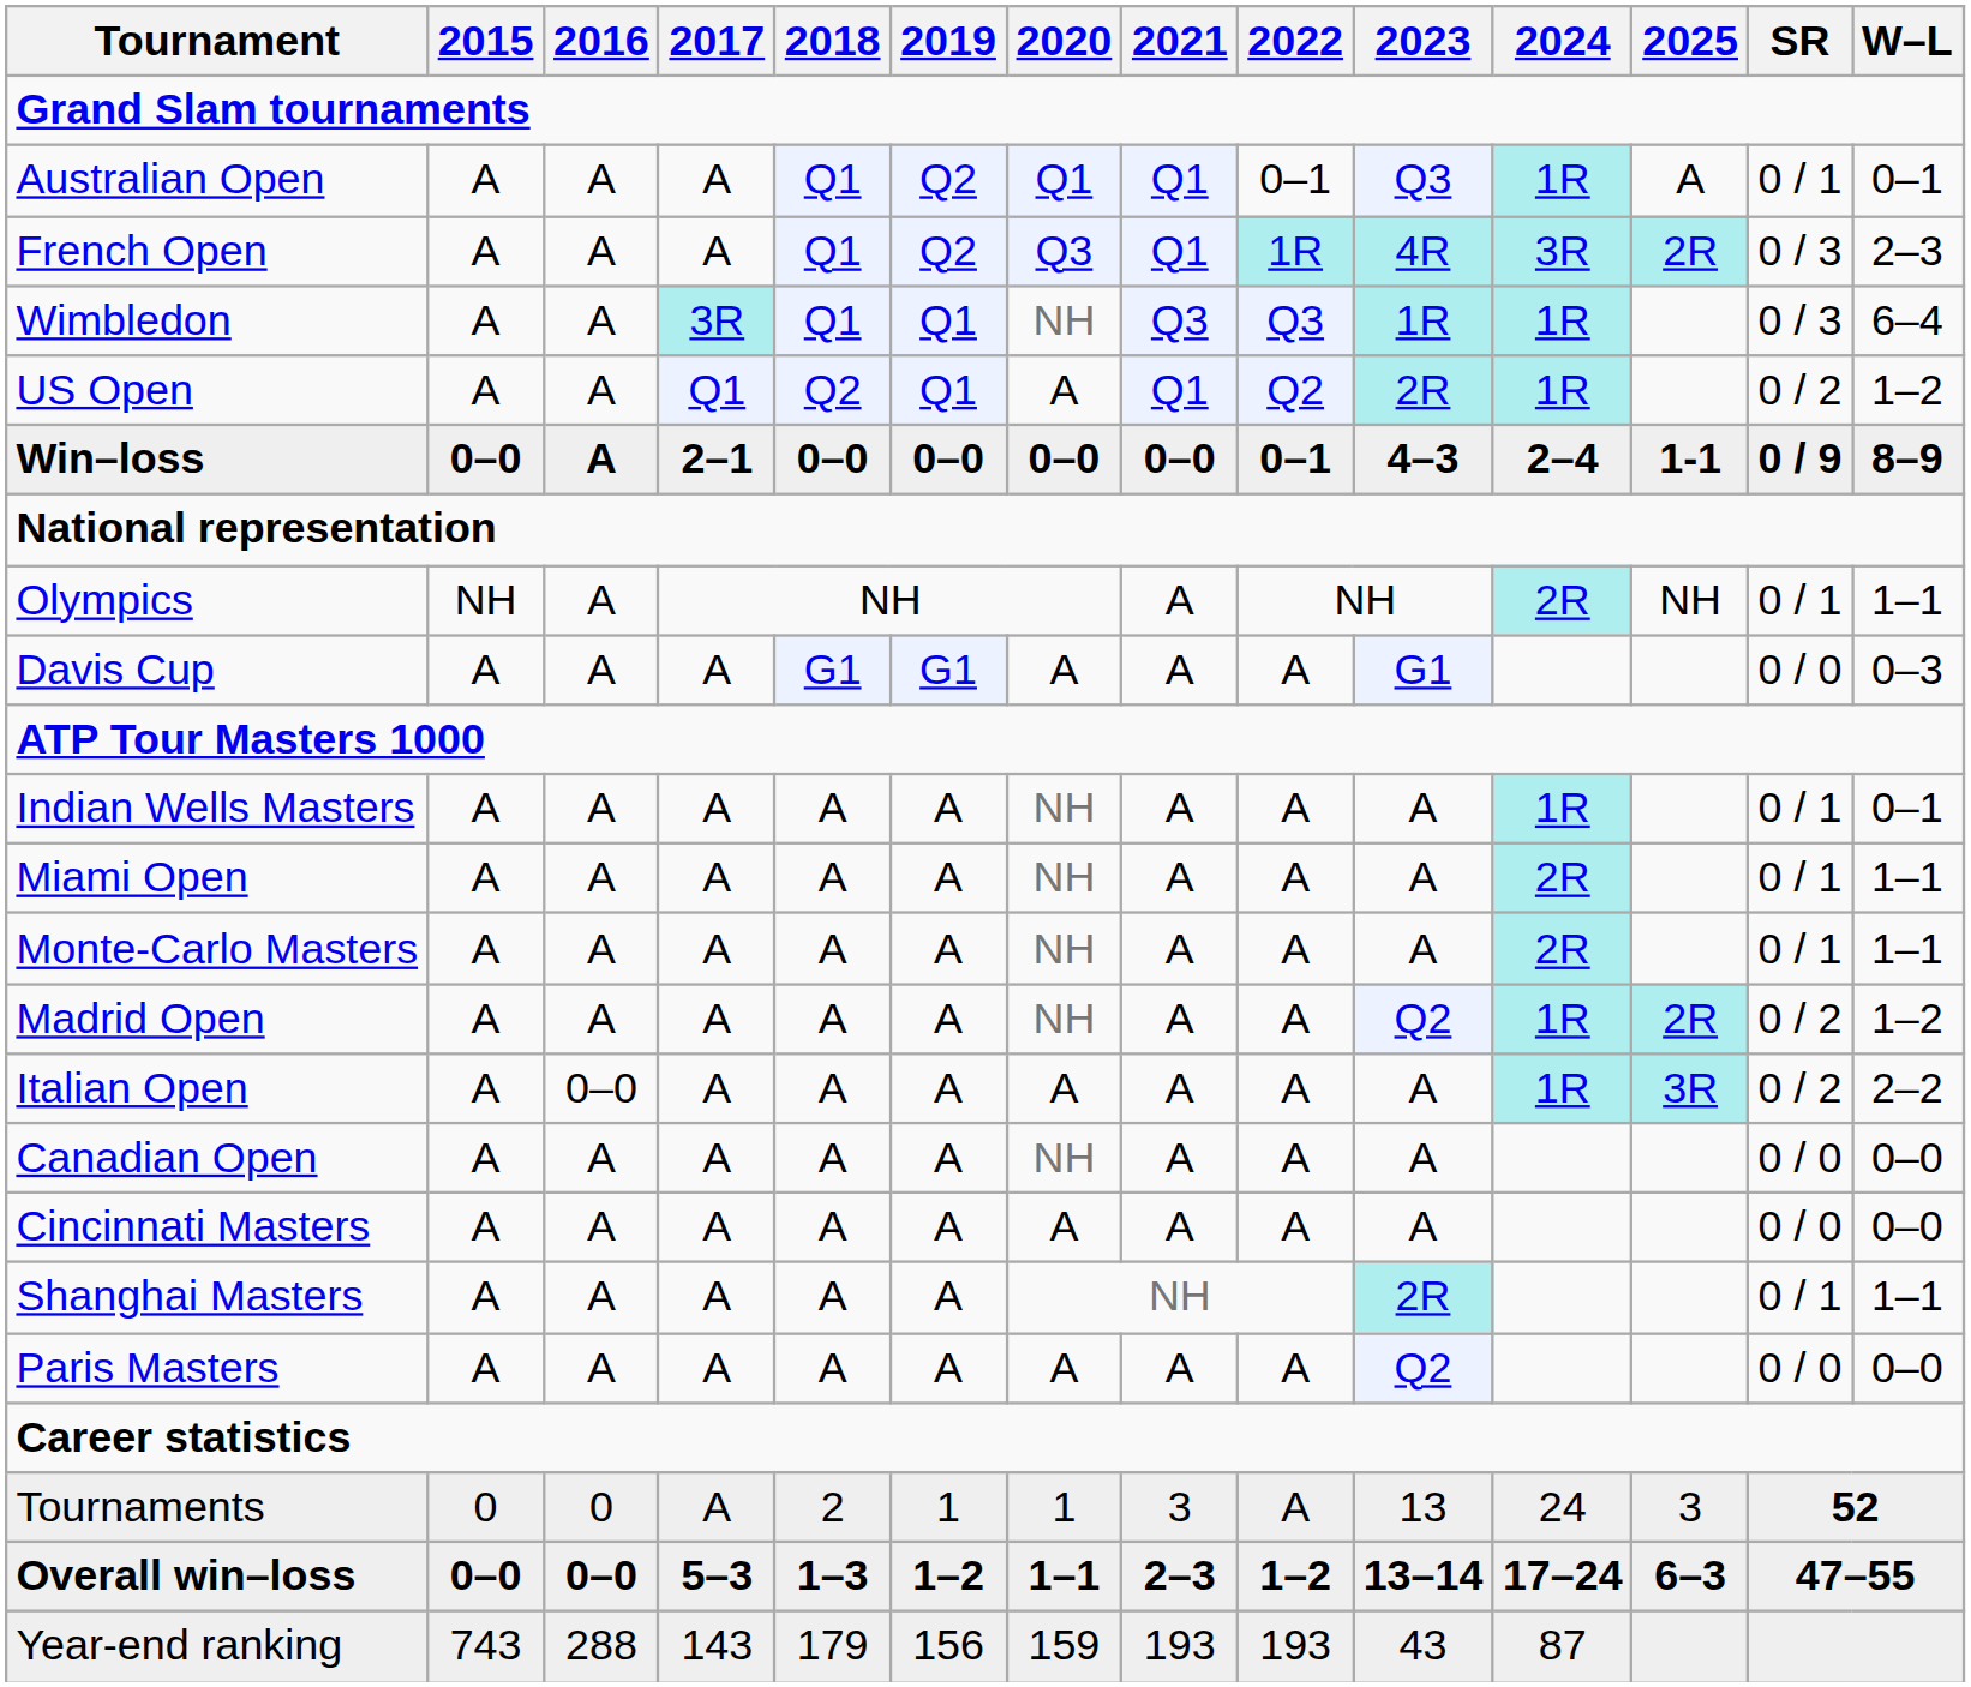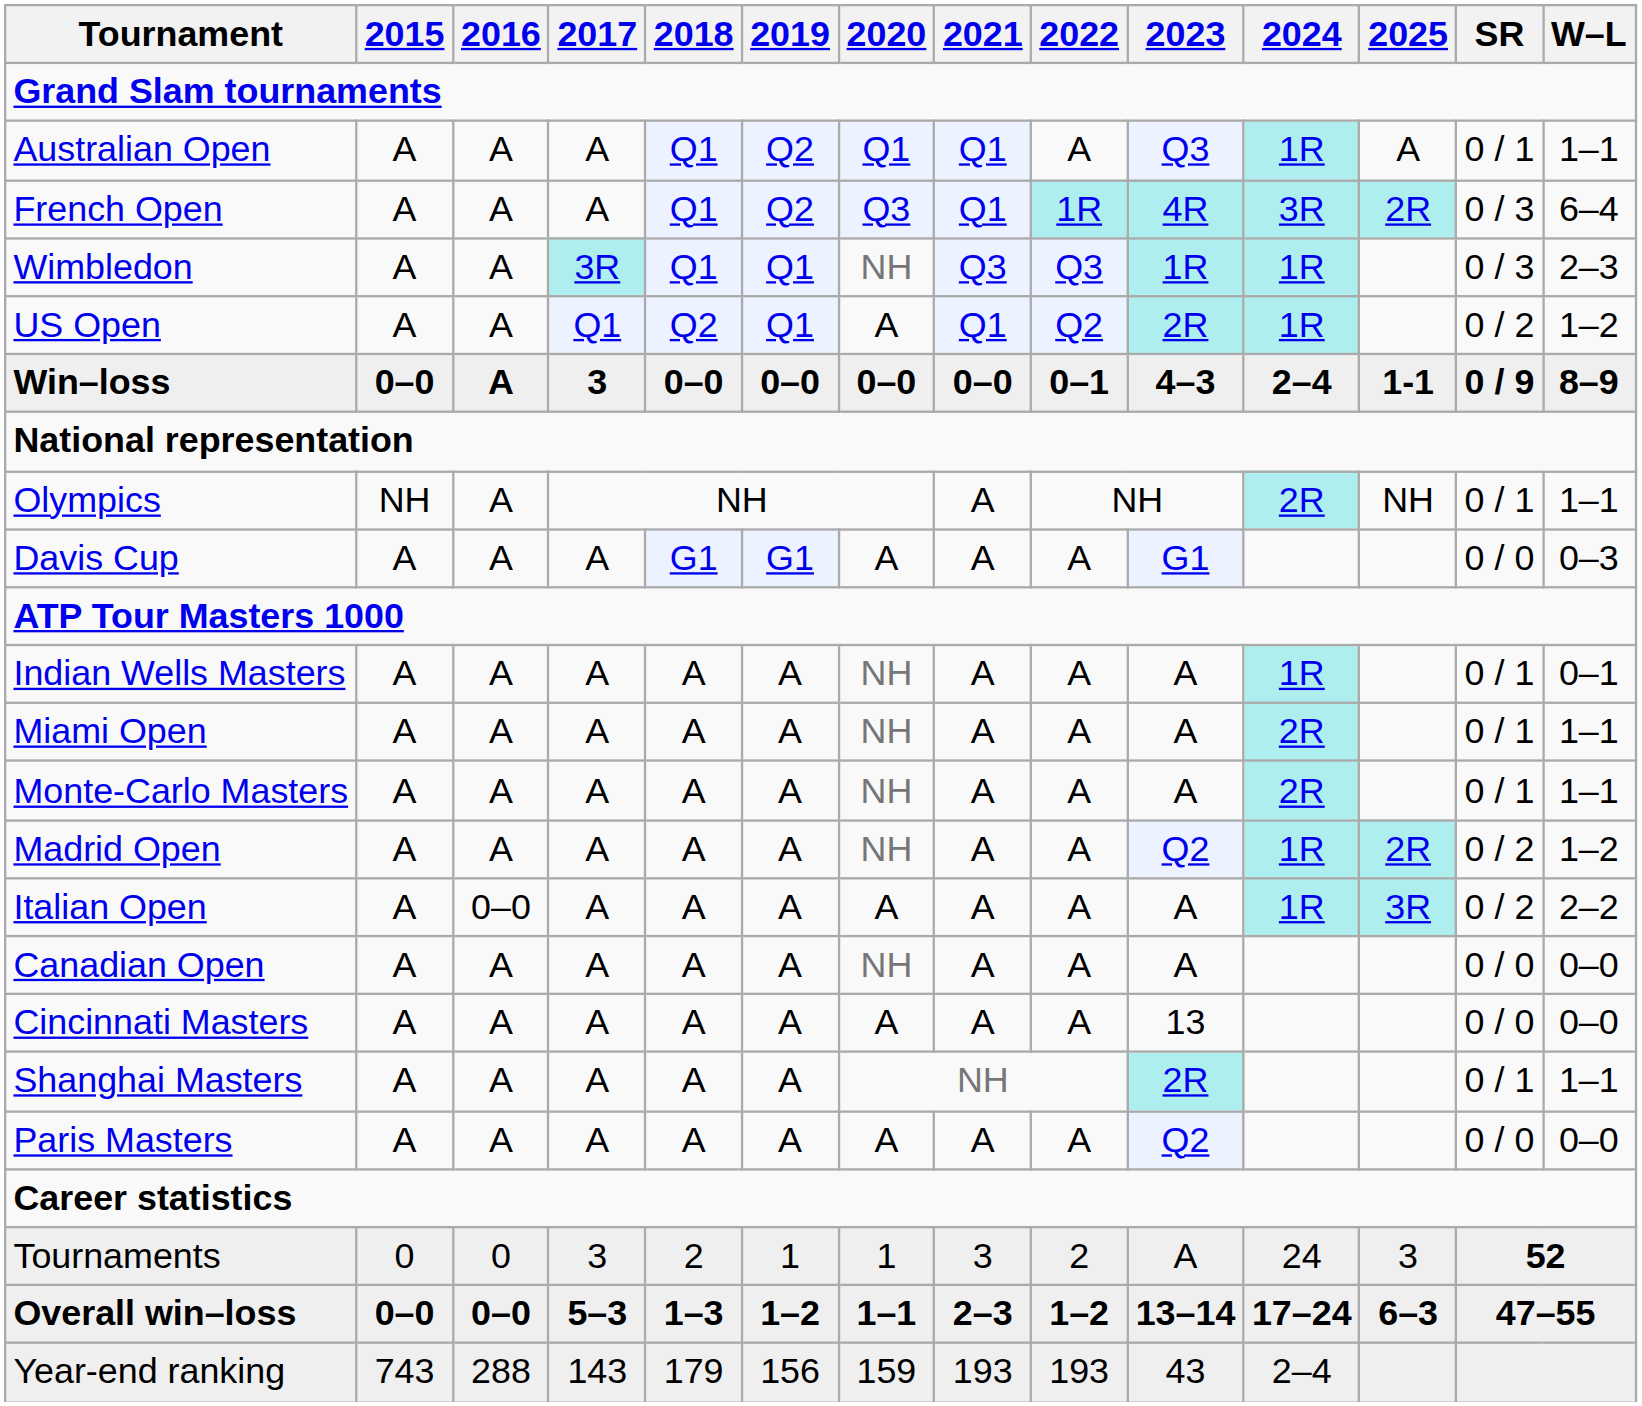 <table class=wikitable style=text-align:center;font-size:97%>
 <tr>
 <th>Tournament</th>
 <th><a href='#'>2015</a></th>
 <th><a href='#'>2016</a></th>
 <th><a href='#'>2017</a></th>
 <th><a href='#'>2018</a></th>
 <th><a href='#'>2019</a></th>
 <th><a href='#'>2020</a></th>
 <th><a href='#'>2021</a></th>
 <th><a href='#'>2022</a></th>
 <th><a href='#'>2023</a></th>
 <th><a href='#'>2024</a></th>
 <th><a href='#'>2025</a></th>
 <th>SR</th>
 <th>W–L</th>
 </tr>
 <tr>
 <td colspan="14" align="left"><strong><a href='#'>Grand Slam tournaments</a></strong></td>
 </tr>
 <tr>
 <td align=left><a href='#'>Australian Open</a></td>
 <td>A</td>
 <td>A</td>
 <td>A</td>
 <td bgcolor=ecf2ff><a href='#'>Q1</a></td>
 <td bgcolor=ecf2ff><a href='#'>Q2</a></td>
 <td bgcolor=ecf2ff><a href='#'>Q1</a></td>
 <td bgcolor=ecf2ff><a href='#'>Q1</a></td>
-<td>0–1</td>
+<td>A</td>
 <td bgcolor=ecf2ff><a href='#'>Q3</a></td>
 <td bgcolor=afeeee><a href='#'>1R</a></td>
 <td>A</td>
 <td>0 / 1</td>
-<td>0–1</td>
+<td>1–1</td>
 </tr>
 <tr>
 <td align=left><a href='#'>French Open</a></td>
 <td>A</td>
 <td>A</td>
 <td>A</td>
 <td bgcolor=ecf2ff><a href='#'>Q1</a></td>
 <td bgcolor=ecf2ff><a href='#'>Q2</a></td>
 <td bgcolor=ecf2ff><a href='#'>Q3</a></td>
 <td bgcolor=ecf2ff><a href='#'>Q1</a></td>
 <td bgcolor=afeeee><a href='#'>1R</a></td>
 <td bgcolor=afeeee><a href='#'>4R</a></td>
 <td bgcolor=afeeee><a href='#'>3R</a></td>
 <td bgcolor=afeeee><a href='#'>2R</a></td>
 <td>0 / 3</td>
-<td>2–3</td>
+<td>6–4</td>
 </tr>
 <tr>
 <td align=left><a href='#'>Wimbledon</a></td>
 <td>A</td>
 <td>A</td>
 <td bgcolor=afeeee><a href='#'>3R</a></td>
 <td bgcolor=ecf2ff><a href='#'>Q1</a></td>
 <td bgcolor=ecf2ff><a href='#'>Q1</a></td>
 <td style=color:#767676>NH</td>
 <td bgcolor=ecf2ff><a href='#'>Q3</a></td>
 <td bgcolor=ecf2ff><a href='#'>Q3</a></td>
 <td bgcolor=afeeee><a href='#'>1R</a></td>
 <td bgcolor=afeeee><a href='#'>1R</a></td>
 <td></td>
 <td>0 / 3</td>
-<td>6–4</td>
+<td>2–3</td>
 </tr>
 <tr>
 <td align=left><a href='#'>US Open</a></td>
 <td>A</td>
 <td>A</td>
 <td bgcolor=ecf2ff><a href='#'>Q1</a></td>
 <td bgcolor=ecf2ff><a href='#'>Q2</a></td>
 <td bgcolor=ecf2ff><a href='#'>Q1</a></td>
 <td>A</td>
 <td bgcolor=ecf2ff><a href='#'>Q1</a></td>
 <td bgcolor=ecf2ff><a href='#'>Q2</a></td>
 <td bgcolor=afeeee><a href='#'>2R</a></td>
 <td bgcolor=afeeee><a href='#'>1R</a></td>
 <td></td>
 <td>0 / 2</td>
 <td>1–2</td>
 </tr>
 <tr style=font-weight:bold;background:#efefef>
 <td style=text-align:left>Win–loss</td>
 <td>0–0</td>
 <td>A</td>
-<td>2–1</td>
+<td>3</td>
 <td>0–0</td>
 <td>0–0</td>
 <td>0–0</td>
 <td>0–0</td>
 <td>0–1</td>
 <td>4–3</td>
 <td>2–4</td>
 <td>1-1</td>
 <td>0 / 9</td>
 <td>8–9</td>
 </tr>
 <tr>
 <td colspan="14" align="left"><strong>National representation</strong></td>
 </tr>
 <tr>
 <td align=left><a href='#'>Olympics</a></td>
 <td>NH</td>
 <td>A</td>
 <td colspan=4>NH</td>
 <td>A</td>
 <td colspan=2>NH</td>
 <td bgcolor= afeeee><a href='#'>2R</a></td>
 <td>NH</td>
 <td>0 / 1</td>
 <td>1–1</td>
 </tr>
 <tr>
 <td align=left><a href='#'>Davis Cup</a></td>
 <td>A</td>
 <td>A</td>
 <td>A</td>
 <td bgcolor=ecf2ff><a href='#'>G1</a></td>
 <td bgcolor=ecf2ff><a href='#'>G1</a></td>
 <td>A</td>
 <td>A</td>
 <td>A</td>
 <td bgcolor=ecf2ff><a href='#'>G1</a></td>
 <td></td>
 <td></td>
 <td>0 / 0</td>
 <td>0–3</td>
 </tr>
 <tr>
 <td colspan="14" align="left"><strong><a href='#'>ATP Tour Masters 1000</a></strong></td>
 </tr>
 <tr>
 <td align=left><a href='#'>Indian Wells Masters</a></td>
 <td>A</td>
 <td>A</td>
 <td>A</td>
 <td>A</td>
 <td>A</td>
 <td style=color:#767676>NH</td>
 <td>A</td>
 <td>A</td>
 <td>A</td>
 <td bgcolor=afeeee><a href='#'>1R</a></td>
 <td></td>
 <td>0 / 1</td>
 <td>0–1</td>
 </tr>
 <tr>
 <td align=left><a href='#'>Miami Open</a></td>
 <td>A</td>
 <td>A</td>
 <td>A</td>
 <td>A</td>
 <td>A</td>
 <td style=color:#767676>NH</td>
 <td>A</td>
 <td>A</td>
 <td>A</td>
 <td bgcolor=afeeee><a href='#'>2R</a></td>
 <td></td>
 <td>0 / 1</td>
 <td>1–1</td>
 </tr>
 <tr>
 <td align=left><a href='#'>Monte-Carlo Masters</a></td>
 <td>A</td>
 <td>A</td>
 <td>A</td>
 <td>A</td>
 <td>A</td>
 <td style=color:#767676>NH</td>
 <td>A</td>
 <td>A</td>
 <td>A</td>
 <td bgcolor=afeeee><a href='#'>2R</a></td>
 <td></td>
 <td>0 / 1</td>
 <td>1–1</td>
 </tr>
 <tr>
 <td align=left><a href='#'>Madrid Open</a></td>
 <td>A</td>
 <td>A</td>
 <td>A</td>
 <td>A</td>
 <td>A</td>
 <td style=color:#767676>NH</td>
 <td>A</td>
 <td>A</td>
 <td bgcolor=ecf2ff><a href='#'>Q2</a></td>
 <td bgcolor=afeeee><a href='#'>1R</a></td>
 <td bgcolor=afeeee><a href='#'>2R</a></td>
 <td>0 / 2</td>
 <td>1–2</td>
 </tr>
 <tr>
 <td align=left><a href='#'>Italian Open</a></td>
 <td>A</td>
 <td>0–0</td>
 <td>A</td>
 <td>A</td>
 <td>A</td>
 <td>A</td>
 <td>A</td>
 <td>A</td>
 <td>A</td>
 <td bgcolor=afeeee><a href='#'>1R</a></td>
 <td bgcolor=afeeee><a href='#'>3R</a></td>
 <td>0 / 2</td>
 <td>2–2</td>
 </tr>
 <tr>
 <td align=left><a href='#'>Canadian Open</a></td>
 <td>A</td>
 <td>A</td>
 <td>A</td>
 <td>A</td>
 <td>A</td>
 <td style=color:#767676>NH</td>
 <td>A</td>
 <td>A</td>
 <td>A</td>
 <td></td>
 <td></td>
 <td>0 / 0</td>
 <td>0–0</td>
 </tr>
 <tr>
 <td align=left><a href='#'>Cincinnati Masters</a></td>
 <td>A</td>
 <td>A</td>
 <td>A</td>
 <td>A</td>
 <td>A</td>
 <td>A</td>
 <td>A</td>
 <td>A</td>
-<td>A</td>
+<td>13</td>
 <td></td>
 <td></td>
 <td>0 / 0</td>
 <td>0–0</td>
 </tr>
 <tr>
 <td align=left><a href='#'>Shanghai Masters</a></td>
 <td>A</td>
 <td>A</td>
 <td>A</td>
 <td>A</td>
 <td>A</td>
 <td colspan=3 style=color:#767676>NH</td>
 <td bgcolor=afeeee><a href='#'>2R</a></td>
 <td></td>
 <td></td>
 <td>0 / 1</td>
 <td>1–1</td>
 </tr>
 <tr>
 <td align=left><a href='#'>Paris Masters</a></td>
 <td>A</td>
 <td>A</td>
 <td>A</td>
 <td>A</td>
 <td>A</td>
 <td>A</td>
 <td>A</td>
 <td>A</td>
 <td bgcolor=ecf2ff><a href='#'>Q2</a></td>
 <td></td>
 <td></td>
 <td>0 / 0</td>
 <td>0–0</td>
 </tr>
 <tr>
 <td colspan="14" align="left"><strong>Career statistics</strong></td>
 </tr>
 <tr bgcolor=efefef>
 <td align=left>Tournaments</td>
 <td>0</td>
 <td>0</td>
-<td>A</td>
+<td>3</td>
 <td>2</td>
 <td>1</td>
 <td>1</td>
 <td>3</td>
+<td>2</td>
 <td>A</td>
-<td>13</td>
 <td>24</td>
 <td>3</td>
 <td colspan="3"><strong>52</strong></td>
 </tr>
 <tr style=font-weight:bold;background:#efefef>
 <td style=text-align:left>Overall win–loss</td>
 <td>0–0</td>
 <td>0–0</td>
 <td>5–3</td>
 <td>1–3</td>
 <td>1–2</td>
 <td>1–1</td>
 <td>2–3</td>
 <td>1–2</td>
 <td>13–14</td>
 <td>17–24</td>
 <td>6–3</td>
 <td colspan="2">47–55</td>
 </tr>
 <tr bgcolor=efefef>
 <td style=text-align:left>Year-end ranking</td>
 <td>743</td>
 <td>288</td>
 <td>143</td>
 <td>179</td>
 <td>156</td>
 <td>159</td>
 <td>193</td>
 <td>193</td>
 <td>43</td>
-<td>87</td>
+<td>2–4</td>
 <td></td>
 <td colspan="2"><strong></strong></td>
 </tr>
 </table>
